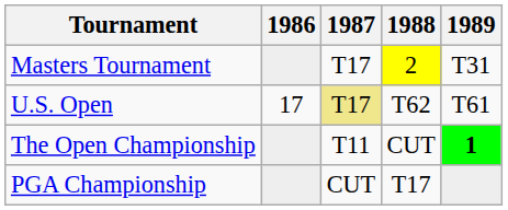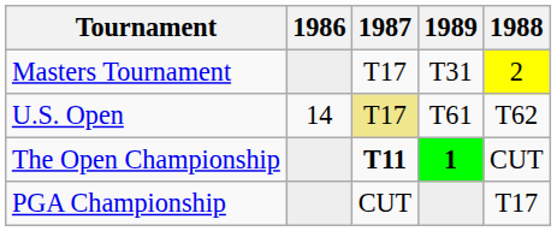 <table class="wikitable" style="font-size:95%;text-align:center;">
 <tr>
 <th>Tournament</th>
 <th>1986</th>
 <th>1987</th>
+<th>1989</th>
 <th>1988</th>
-<th>1989</th>
 </tr>
 <tr>
 <td align=left><a href='#'>Masters Tournament</a></td>
 <td style="background:#eeeeee;"></td>
 <td>T17</td>
+<td>T31</td>
 <td style="background:yellow;">2</td>
-<td>T31</td>
 </tr>
 <tr>
 <td align=left><a href='#'>U.S. Open</a></td>
-<td>17</td>
+<td>14</td>
 <td style="background: khaki;">T17</td>
+<td>T61</td>
 <td>T62</td>
-<td>T61</td>
 </tr>
 <tr>
 <td align=left><a href='#'>The Open Championship</a></td>
 <td style="background:#eeeeee;"></td>
-<td>T11</td>
+<td><strong>T11</strong></td>
+<td style="background:lime;"><strong>1</strong></td>
 <td>CUT</td>
-<td style="background:lime;"><strong>1</strong></td>
 </tr>
 <tr>
 <td align=left><a href='#'>PGA Championship</a></td>
 <td style="background:#eeeeee;"></td>
 <td>CUT</td>
+<td style="background:#eeeeee;"></td>
 <td>T17</td>
-<td style="background:#eeeeee;"></td>
 </tr>
 </table>
